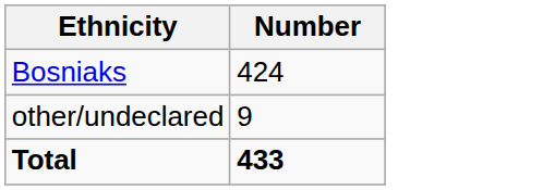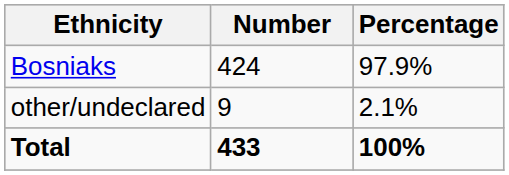 <table class="wikitable">
 <tr>
 <th width="100px">Ethnicity</th>
 <th width="80px">Number</th>
+<th width="80px">Percentage</th>
 </tr>
 <tr>
 <td><a href='#'>Bosniaks</a></td>
 <td>424</td>
+<td>97.9%</td>
 </tr>
 <tr>
 <td>other/undeclared</td>
 <td>9</td>
+<td>2.1%</td>
 </tr>
 <tr>
 <td><strong>Total</strong></td>
 <td><strong>433</strong></td>
+<td><strong>100%</strong></td>
 </tr>
 </table>
